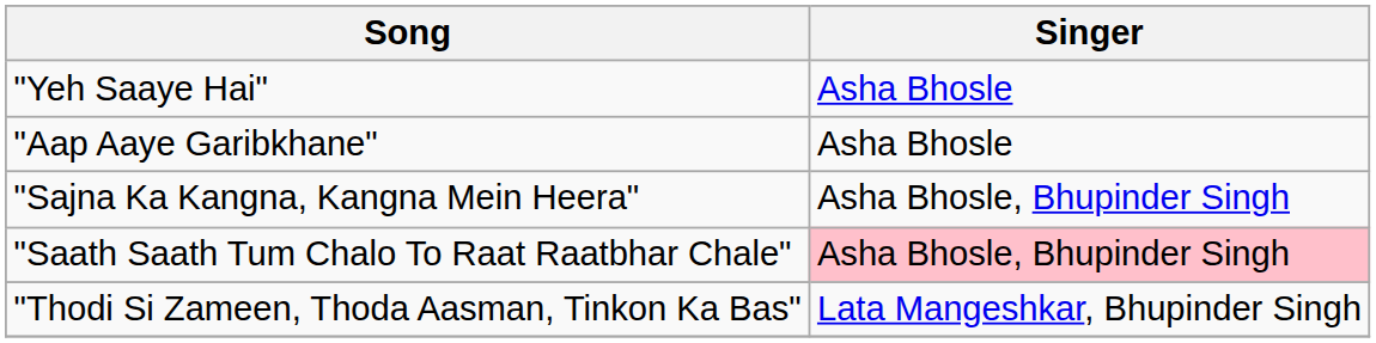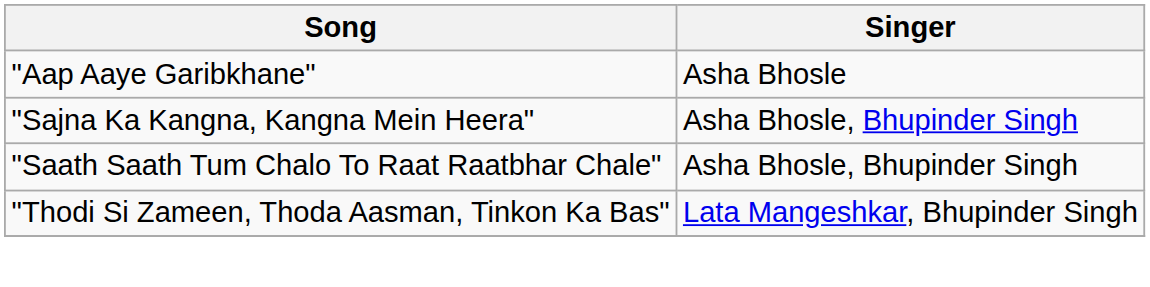 <table class="wikitable">
 <tr>
 <th>Song</th>
 <th>Singer</th>
-</tr>
-<tr>
-<td>"Yeh Saaye Hai"</td>
-<td><a href='#'>Asha Bhosle</a></td>
 </tr>
 <tr>
 <td>"Aap Aaye Garibkhane"</td>
 <td>Asha Bhosle</td>
 </tr>
 <tr>
 <td>"Sajna Ka Kangna, Kangna Mein Heera"</td>
 <td>Asha Bhosle, <a href='#'>Bhupinder Singh</a></td>
 </tr>
 <tr>
 <td>"Saath Saath Tum Chalo To Raat Raatbhar Chale"</td>
-<td style="background: pink;">Asha Bhosle, Bhupinder Singh</td>
+<td>Asha Bhosle, Bhupinder Singh</td>
 </tr>
 <tr>
 <td>"Thodi Si Zameen, Thoda Aasman, Tinkon Ka Bas"</td>
 <td><a href='#'>Lata Mangeshkar</a>, Bhupinder Singh</td>
 </tr>
 <tr>
 </tr>
 </table>
